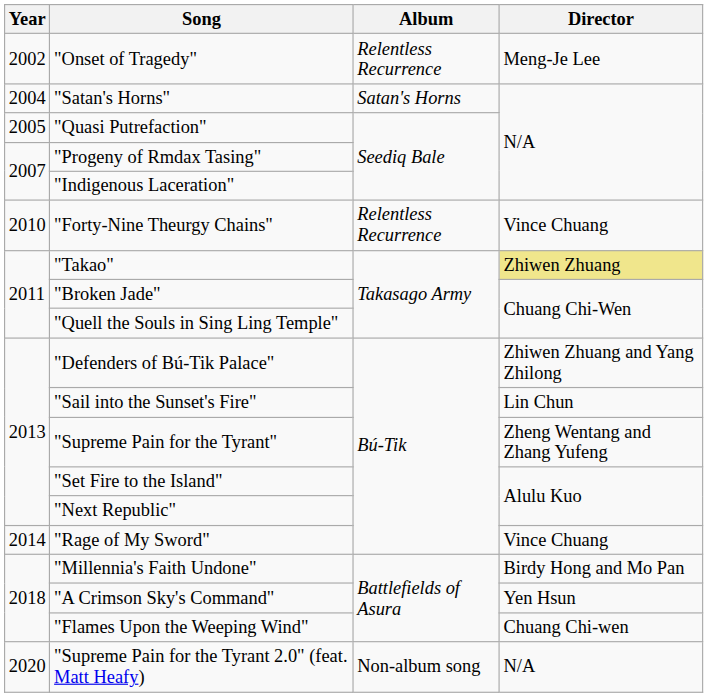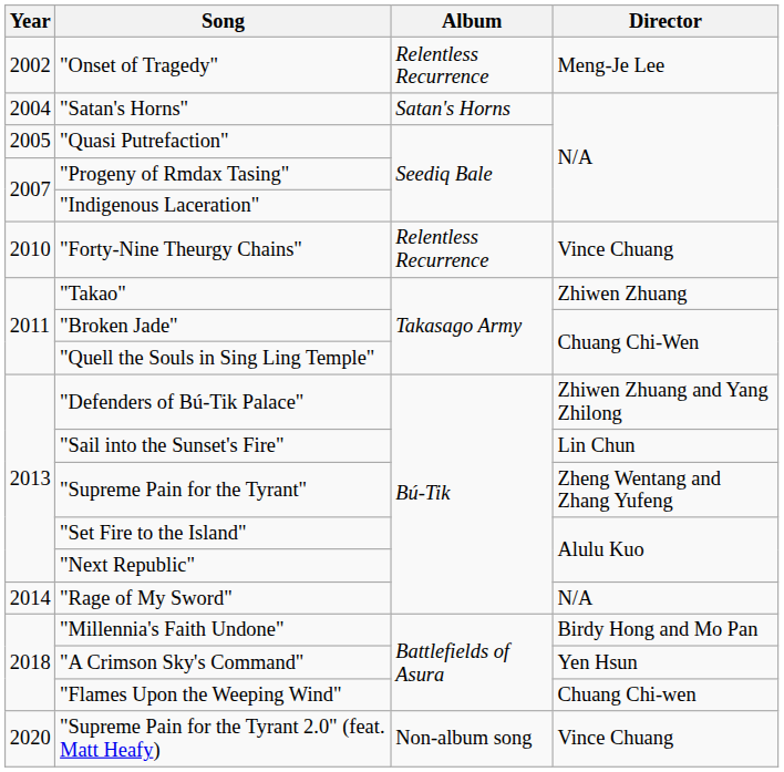 <table class=wikitable>
 <tr>
 <th>Year</th>
 <th>Song</th>
 <th>Album</th>
 <th>Director</th>
 </tr>
 <tr>
 <td>2002</td>
 <td>"Onset of Tragedy"</td>
 <td><em>Relentless Recurrence</em></td>
 <td>Meng-Je Lee</td>
 </tr>
 <tr>
 <td>2004</td>
 <td>"Satan's Horns"</td>
 <td><em>Satan's Horns</em></td>
 <td rowspan="4">N/A</td>
 </tr>
 <tr>
 <td>2005</td>
 <td>"Quasi Putrefaction"</td>
 <td rowspan="3"><em>Seediq Bale</em></td>
 </tr>
 <tr>
 <td rowspan="2">2007</td>
 <td>"Progeny of Rmdax Tasing"</td>
 </tr>
 <tr>
 <td>"Indigenous Laceration"</td>
 </tr>
 <tr>
 <td>2010</td>
 <td>"Forty-Nine Theurgy Chains"</td>
 <td><em>Relentless Recurrence</em></td>
 <td>Vince Chuang</td>
 </tr>
 <tr>
 <td rowspan="3">2011</td>
 <td>"Takao"</td>
 <td rowspan="3"><em>Takasago Army</em></td>
-<td style="background: khaki;">Zhiwen Zhuang</td>
+<td>Zhiwen Zhuang</td>
 </tr>
 <tr>
 <td>"Broken Jade"</td>
 <td rowspan="2">Chuang Chi-Wen</td>
 </tr>
 <tr>
 <td>"Quell the Souls in Sing Ling Temple"</td>
 </tr>
 <tr>
 <td rowspan="5">2013</td>
 <td>"Defenders of Bú-Tik Palace"</td>
 <td rowspan="6"><em>Bú-Tik</em></td>
 <td>Zhiwen Zhuang and Yang Zhilong</td>
 </tr>
 <tr>
 <td>"Sail into the Sunset's Fire"</td>
 <td>Lin Chun</td>
 </tr>
 <tr>
 <td>"Supreme Pain for the Tyrant"</td>
 <td>Zheng Wentang and Zhang Yufeng</td>
 </tr>
 <tr>
 <td>"Set Fire to the Island"</td>
 <td rowspan="2">Alulu Kuo</td>
 </tr>
 <tr>
 <td>"Next Republic"</td>
 </tr>
 <tr>
 <td>2014</td>
 <td>"Rage of My Sword"</td>
-<td>Vince Chuang</td>
+<td>N/A</td>
 </tr>
 <tr>
 <td rowspan="3">2018</td>
 <td>"Millennia's Faith Undone"</td>
 <td rowspan="3"><em>Battlefields of Asura</em></td>
 <td>Birdy Hong and Mo Pan</td>
 </tr>
 <tr>
 <td>"A Crimson Sky's Command"</td>
 <td>Yen Hsun</td>
 </tr>
 <tr>
 <td>"Flames Upon the Weeping Wind"</td>
 <td>Chuang Chi-wen</td>
 </tr>
 <tr>
 <td>2020</td>
 <td>"Supreme Pain for the Tyrant 2.0" (feat. <a href='#'>Matt Heafy</a>)</td>
 <td>Non-album song</td>
-<td>N/A</td>
+<td>Vince Chuang</td>
 </tr>
 </table>
